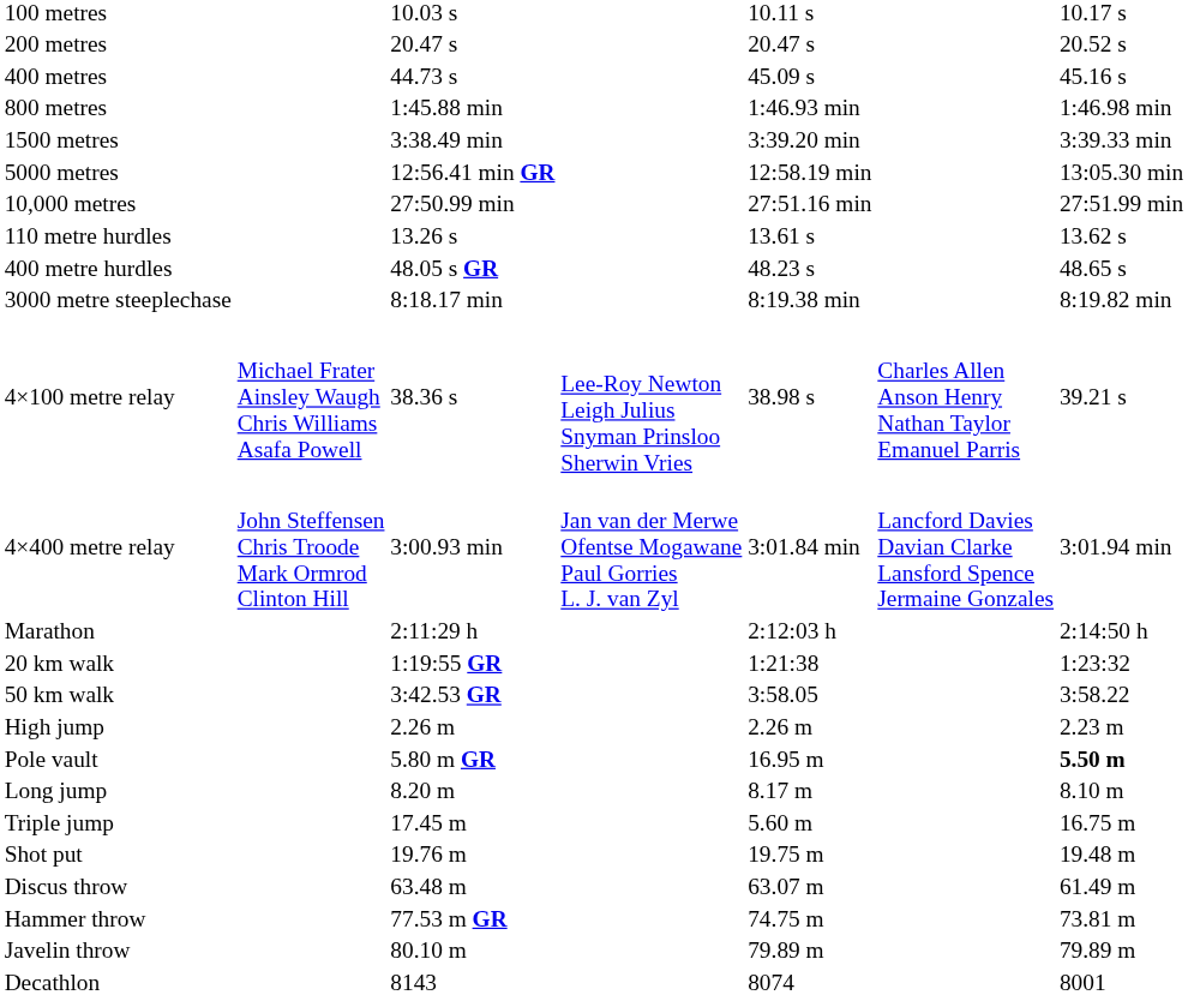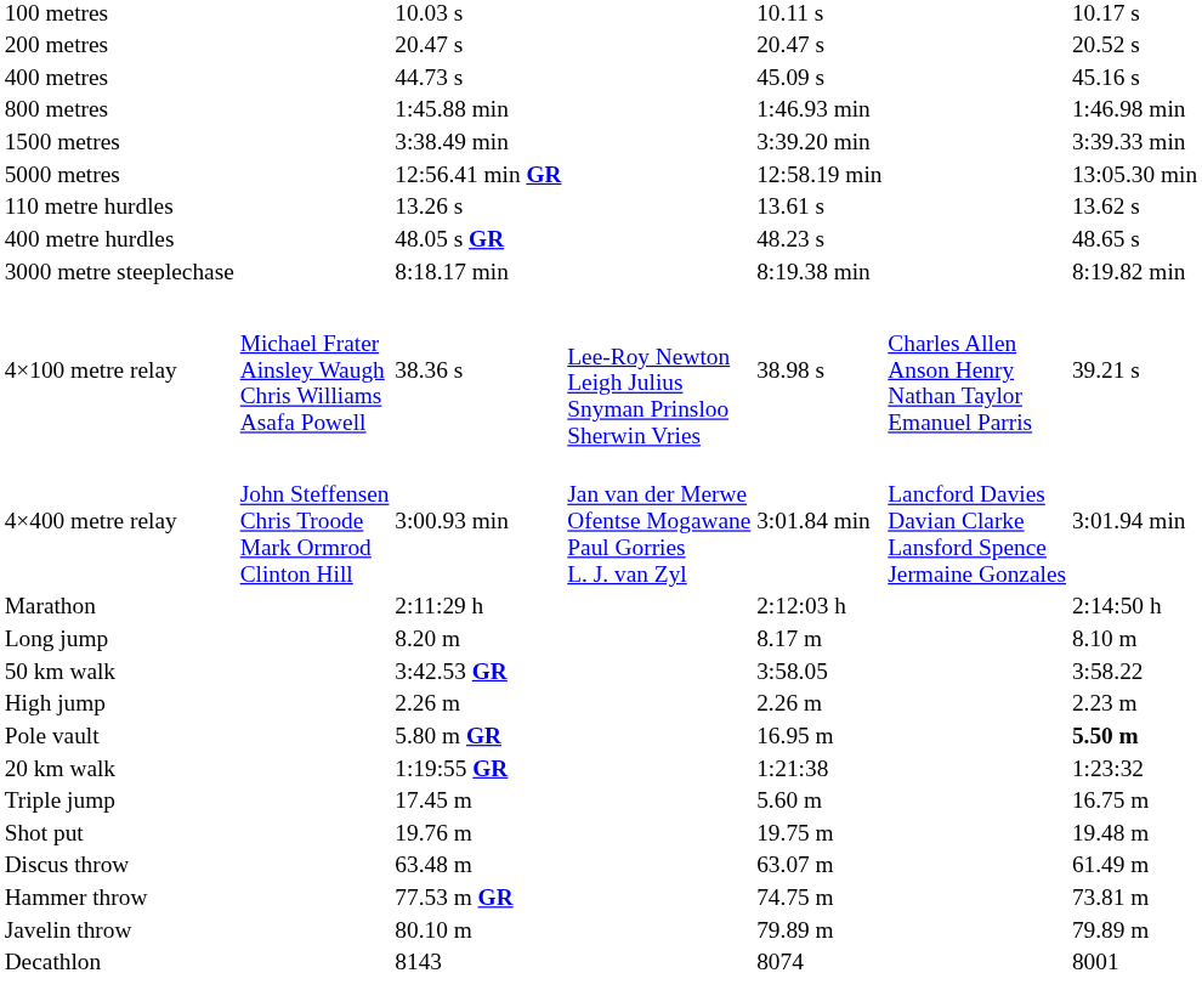 <table>
 <tr>
 <td>100 metres<br></td>
 <td></td>
 <td>10.03 s</td>
 <td></td>
 <td>10.11 s</td>
 <td></td>
 <td>10.17 s</td>
 </tr>
 <tr>
 <td>200 metres<br></td>
 <td></td>
 <td>20.47 s</td>
 <td></td>
 <td>20.47 s</td>
 <td></td>
 <td>20.52 s</td>
 </tr>
 <tr>
 <td>400 metres<br></td>
 <td></td>
 <td>44.73 s</td>
 <td></td>
 <td>45.09 s</td>
 <td></td>
 <td>45.16 s</td>
 </tr>
 <tr>
 <td>800 metres<br></td>
 <td></td>
 <td>1:45.88 min</td>
 <td></td>
 <td>1:46.93 min</td>
 <td></td>
 <td>1:46.98 min</td>
 </tr>
 <tr>
 <td>1500 metres<br></td>
 <td></td>
 <td>3:38.49 min</td>
 <td></td>
 <td>3:39.20 min</td>
 <td></td>
 <td>3:39.33 min</td>
 </tr>
 <tr>
 <td>5000 metres<br></td>
 <td></td>
 <td>12:56.41 min <strong><a href='#'>GR</a></strong></td>
 <td></td>
 <td>12:58.19 min</td>
 <td></td>
 <td>13:05.30 min</td>
 </tr>
 <tr>
-<td>10,000 metres<br></td>
-<td></td>
-<td>27:50.99 min</td>
-<td></td>
-<td>27:51.16 min</td>
-<td></td>
-<td>27:51.99 min</td>
-</tr>
-<tr>
 <td>110 metre hurdles<br></td>
 <td></td>
 <td>13.26 s</td>
 <td></td>
 <td>13.61 s</td>
 <td></td>
 <td>13.62 s</td>
 </tr>
 <tr>
 <td>400 metre hurdles<br></td>
 <td></td>
 <td>48.05 s <strong><a href='#'>GR</a></strong></td>
 <td></td>
 <td>48.23 s</td>
 <td></td>
 <td>48.65 s</td>
 </tr>
 <tr>
 <td>3000 metre steeplechase<br></td>
 <td></td>
 <td>8:18.17 min</td>
 <td></td>
 <td>8:19.38 min</td>
 <td></td>
 <td>8:19.82 min</td>
 </tr>
 <tr>
 <td>4×100 metre relay<br></td>
 <td><br><a href='#'>Michael Frater</a><br><a href='#'>Ainsley Waugh</a><br><a href='#'>Chris Williams</a><br><a href='#'>Asafa Powell</a></td>
 <td>38.36 s</td>
 <td><br><br><a href='#'>Lee-Roy Newton</a><br><a href='#'>Leigh Julius</a><br><a href='#'>Snyman Prinsloo</a><br><a href='#'>Sherwin Vries</a></td>
 <td>38.98 s</td>
 <td><br><a href='#'>Charles Allen</a><br><a href='#'>Anson Henry</a><br><a href='#'>Nathan Taylor</a><br><a href='#'>Emanuel Parris</a></td>
 <td>39.21 s</td>
 </tr>
 <tr>
 <td>4×400 metre relay<br></td>
 <td><br><a href='#'>John Steffensen</a><br><a href='#'>Chris Troode</a><br><a href='#'>Mark Ormrod</a><br><a href='#'>Clinton Hill</a></td>
 <td>3:00.93 min</td>
 <td><br><a href='#'>Jan van der Merwe</a><br><a href='#'>Ofentse Mogawane</a><br><a href='#'>Paul Gorries</a><br><a href='#'>L. J. van Zyl</a></td>
 <td>3:01.84 min</td>
 <td><br><a href='#'>Lancford Davies</a><br><a href='#'>Davian Clarke</a><br><a href='#'>Lansford Spence</a><br><a href='#'>Jermaine Gonzales</a></td>
 <td>3:01.94 min</td>
 </tr>
 <tr>
 <td>Marathon<br></td>
 <td></td>
 <td>2:11:29 h</td>
 <td></td>
 <td>2:12:03 h</td>
 <td></td>
 <td>2:14:50 h</td>
 </tr>
 <tr>
-<td>20 km walk<br></td>
+<td>Long jump<br></td>
 <td></td>
-<td>1:19:55 <strong><a href='#'>GR</a></strong></td>
+<td>8.20 m</td>
 <td></td>
-<td>1:21:38</td>
+<td>8.17 m</td>
 <td></td>
-<td>1:23:32</td>
+<td>8.10 m</td>
 </tr>
 <tr>
 <td>50 km walk<br></td>
 <td></td>
 <td>3:42.53 <strong><a href='#'>GR</a></strong></td>
 <td></td>
 <td>3:58.05</td>
 <td></td>
 <td>3:58.22</td>
 </tr>
 <tr>
 <td>High jump<br></td>
 <td></td>
 <td>2.26 m</td>
 <td></td>
 <td>2.26 m</td>
 <td></td>
 <td>2.23 m</td>
 </tr>
 <tr>
 <td>Pole vault<br></td>
 <td></td>
 <td>5.80 m <strong><a href='#'>GR</a></strong></td>
 <td></td>
 <td>16.95 m</td>
 <td></td>
 <td><strong>5.50 m</strong></td>
 </tr>
 <tr>
-<td>Long jump<br></td>
+<td>20 km walk<br></td>
 <td></td>
-<td>8.20 m</td>
+<td>1:19:55 <strong><a href='#'>GR</a></strong></td>
 <td></td>
-<td>8.17 m</td>
+<td>1:21:38</td>
 <td></td>
-<td>8.10 m</td>
+<td>1:23:32</td>
 </tr>
 <tr>
 <td>Triple jump<br></td>
 <td></td>
 <td>17.45 m</td>
 <td></td>
 <td>5.60 m</td>
 <td></td>
 <td>16.75 m</td>
 </tr>
 <tr>
 <td>Shot put<br></td>
 <td></td>
 <td>19.76 m</td>
 <td></td>
 <td>19.75 m</td>
 <td></td>
 <td>19.48 m</td>
 </tr>
 <tr>
 <td>Discus throw<br></td>
 <td></td>
 <td>63.48 m</td>
 <td></td>
 <td>63.07 m</td>
 <td></td>
 <td>61.49 m</td>
 </tr>
 <tr>
 <td>Hammer throw<br></td>
 <td></td>
 <td>77.53 m <strong><a href='#'>GR</a></strong></td>
 <td></td>
 <td>74.75 m</td>
 <td></td>
 <td>73.81 m</td>
 </tr>
 <tr>
 <td>Javelin throw<br></td>
 <td></td>
 <td>80.10 m</td>
 <td></td>
 <td>79.89 m</td>
 <td></td>
 <td>79.89 m</td>
 </tr>
 <tr>
 <td>Decathlon<br></td>
 <td></td>
 <td>8143</td>
 <td></td>
 <td>8074</td>
 <td></td>
 <td>8001</td>
 </tr>
 </table>
